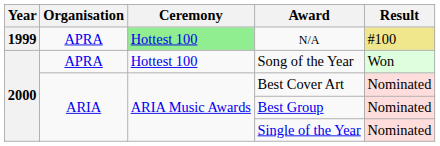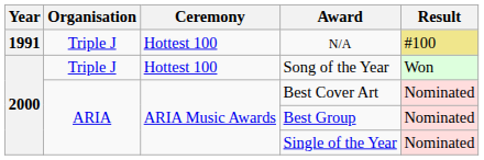 <table class="wikitable">
 <tr>
 <th>Year</th>
 <th>Organisation</th>
 <th>Ceremony</th>
 <th>Award</th>
 <th>Result</th>
 </tr>
 <tr>
-<th>1999</th>
-<td align=center><a href='#'>APRA</a></td>
-<td style="background: lightgreen;"><a href='#'>Hottest 100</a></td>
+<th>1991</th>
+<td align=center><a href='#'>Triple J</a></td>
+<td><a href='#'>Hottest 100</a></td>
 <td align=center><small>N/A</small></td>
 <td style="background: khaki;">#100</td>
 </tr>
 <tr>
 <th rowspan=4>2000</th>
-<td align=center><a href='#'>APRA</a></td>
+<td align=center><a href='#'>Triple J</a></td>
 <td><a href='#'>Hottest 100</a></td>
 <td>Song of the Year</td>
 <td style="background:#dfd;">Won</td>
 </tr>
 <tr>
 <td style="text-align:center;" rowspan="3"><a href='#'>ARIA</a></td>
 <td rowspan=3><a href='#'>ARIA Music Awards</a></td>
 <td>Best Cover Art</td>
 <td style="background:#fdd;">Nominated</td>
 </tr>
 <tr>
 <td><a href='#'>Best Group</a></td>
 <td style="background:#fdd;">Nominated</td>
 </tr>
 <tr>
 <td><a href='#'>Single of the Year</a></td>
 <td style="background:#fdd;">Nominated</td>
 </tr>
 </table>
